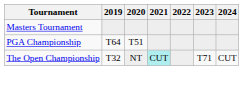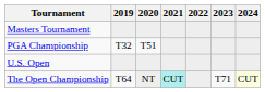 <table class="wikitable" style="font-size:95%;text-align:center;">
 <tr>
 <th>Tournament</th>
 <th>2019</th>
 <th>2020</th>
 <th>2021</th>
 <th>2022</th>
 <th>2023</th>
 <th>2024</th>
 </tr>
 <tr>
 <td align=left><a href='#'>Masters Tournament</a></td>
 <td style="background:#eeeeee;"></td>
 <td style="background:#eeeeee;"></td>
 <td style="background:#eeeeee;"></td>
 <td style="background:#eeeeee;"></td>
 <td style="background:#eeeeee;"></td>
 <td style="background:#eeeeee;"></td>
 </tr>
 <tr>
 <td align=left><a href='#'>PGA Championship</a></td>
-<td>T64</td>
+<td>T32</td>
 <td>T51</td>
 <td style="background:#eeeeee;"></td>
 <td style="background:#eeeeee;"></td>
 <td style="background:#eeeeee;"></td>
 <td style="background:#eeeeee;"></td>
 </tr>
 <tr>
+<td align=left><a href='#'>U.S. Open</a></td>
+<td style="background:#eeeeee;"></td>
+<td style="background:#eeeeee;"></td>
+<td style="background:#eeeeee;"></td>
+<td style="background:#eeeeee;"></td>
+<td style="background:#eeeeee;"></td>
+<td style="background:#eeeeee;"></td>
+</tr>
+<tr>
 <td align=left><a href='#'>The Open Championship</a></td>
-<td>T32</td>
+<td>T64</td>
 <td style="background:#eeeeee;">NT</td>
 <td style="background: paleturquoise;">CUT</td>
 <td style="background:#eeeeee;"></td>
 <td>T71</td>
-<td>CUT</td>
+<td style="background: lightyellow;">CUT</td>
 </tr>
 </table>
